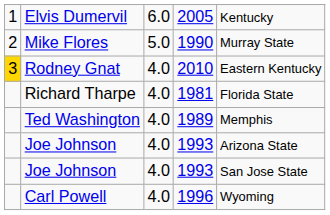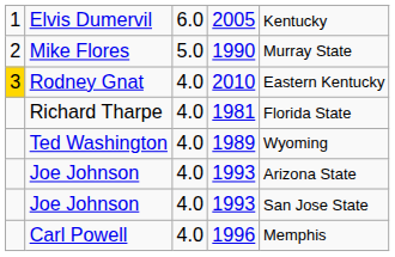 <table class="wikitable">
 <tr>
 </tr>
 <tr>
 <td>1</td>
 <td><a href='#'>Elvis Dumervil</a></td>
 <td>6.0</td>
 <td><a href='#'>2005</a></td>
 <td style="font-size:80%;">Kentucky</td>
 </tr>
 <tr>
 <td>2</td>
 <td><a href='#'>Mike Flores</a></td>
 <td>5.0</td>
 <td><a href='#'>1990</a></td>
 <td style="font-size:80%;">Murray State</td>
 </tr>
 <tr>
 <td style="background: gold;">3</td>
 <td><a href='#'>Rodney Gnat</a></td>
 <td>4.0</td>
 <td><a href='#'>2010</a></td>
 <td style="font-size:80%;">Eastern Kentucky</td>
 </tr>
 <tr>
 <td></td>
 <td>Richard Tharpe</td>
 <td>4.0</td>
 <td><a href='#'>1981</a></td>
 <td style="font-size:80%;">Florida State</td>
 </tr>
 <tr>
 <td></td>
 <td><a href='#'>Ted Washington</a></td>
 <td>4.0</td>
 <td><a href='#'>1989</a></td>
-<td style="font-size:80%;">Memphis</td>
+<td style="font-size:80%;">Wyoming</td>
 </tr>
 <tr>
 <td></td>
 <td><a href='#'>Joe Johnson</a></td>
 <td>4.0</td>
 <td><a href='#'>1993</a></td>
 <td style="font-size:80%;">Arizona State</td>
 </tr>
 <tr>
 <td></td>
 <td><a href='#'>Joe Johnson</a></td>
 <td>4.0</td>
 <td><a href='#'>1993</a></td>
 <td style="font-size:80%;">San Jose State</td>
 </tr>
 <tr>
 <td></td>
 <td><a href='#'>Carl Powell</a></td>
 <td>4.0</td>
 <td><a href='#'>1996</a></td>
-<td style="font-size:80%;">Wyoming</td>
+<td style="font-size:80%;">Memphis</td>
 </tr>
 </table>
